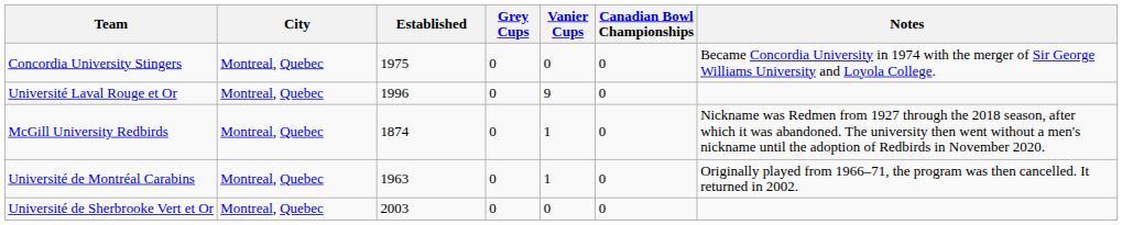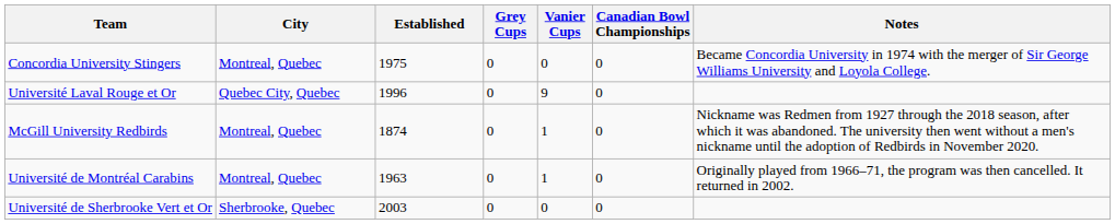 <table class="wikitable">
 <tr>
 <th bgcolor="#DDDDFF" width="20%">Team</th>
 <th bgcolor="#DDDDFF" width="15%">City</th>
 <th bgcolor="#DDDDFF" width="10%">Established</th>
 <th bgcolor="#DDDDFF" width="5%"><a href='#'>Grey Cups</a></th>
 <th bgcolor="#DDDDFF" width="5%"><a href='#'>Vanier Cups</a></th>
 <th bgcolor="#DDDDFF" width="5%"><a href='#'>Canadian Bowl</a> Championships</th>
 <th bgcolor="#DDDDFF" width="45%">Notes</th>
 </tr>
 <tr>
 <td><a href='#'>Concordia University Stingers</a></td>
 <td><a href='#'>Montreal</a>, <a href='#'>Quebec</a></td>
 <td>1975</td>
 <td>0</td>
 <td>0</td>
 <td>0</td>
 <td>Became <a href='#'>Concordia University</a> in 1974 with the merger of <a href='#'>Sir George Williams University</a> and <a href='#'>Loyola College</a>.</td>
 </tr>
 <tr>
 <td><a href='#'>Université Laval Rouge et Or</a></td>
-<td><a href='#'>Montreal</a>, <a href='#'>Quebec</a></td>
+<td><a href='#'>Quebec City</a>, <a href='#'>Quebec</a></td>
 <td>1996</td>
 <td>0</td>
 <td>9</td>
 <td>0</td>
 <td></td>
 </tr>
 <tr>
 <td><a href='#'>McGill University Redbirds</a></td>
 <td><a href='#'>Montreal</a>, <a href='#'>Quebec</a></td>
 <td>1874</td>
 <td>0</td>
 <td>1</td>
 <td>0</td>
 <td>Nickname was Redmen from 1927 through the 2018 season, after which it was abandoned. The university then went without a men's nickname until the adoption of Redbirds in November 2020.</td>
 </tr>
 <tr>
 <td><a href='#'>Université de Montréal Carabins</a></td>
 <td><a href='#'>Montreal</a>, <a href='#'>Quebec</a></td>
 <td>1963</td>
 <td>0</td>
 <td>1</td>
 <td>0</td>
 <td>Originally played from 1966–71, the program was then cancelled. It returned in 2002.</td>
 </tr>
 <tr>
 <td><a href='#'>Université de Sherbrooke Vert et Or</a></td>
-<td><a href='#'>Montreal</a>, <a href='#'>Quebec</a></td>
+<td><a href='#'>Sherbrooke</a>, <a href='#'>Quebec</a></td>
 <td>2003</td>
 <td>0</td>
 <td>0</td>
 <td>0</td>
 <td></td>
 </tr>
 </table>
